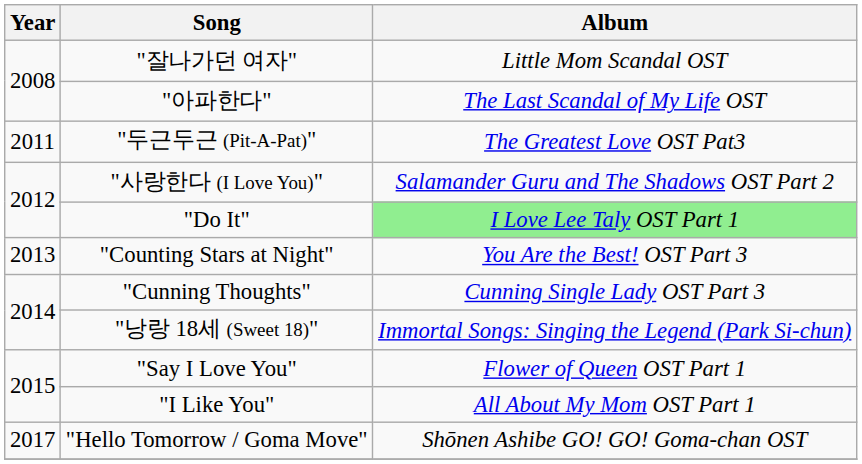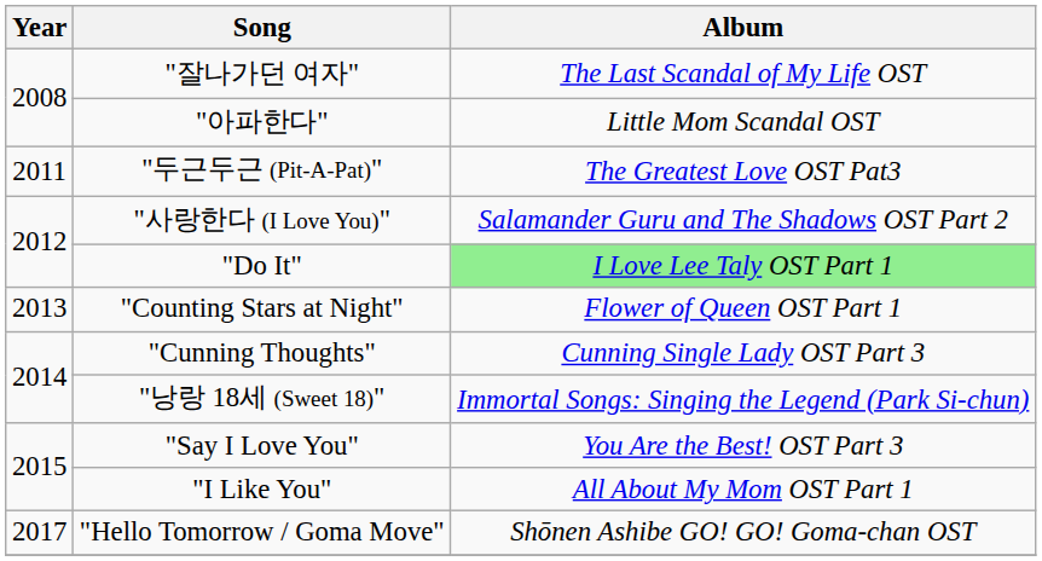 <table class="wikitable plainrowheaders" style="text-align:center;">
 <tr>
 <th>Year</th>
 <th>Song</th>
 <th>Album</th>
 </tr>
 <tr>
 <td rowspan="2">2008</td>
 <td>"잘나가던 여자"</td>
-<td><em>Little Mom Scandal OST</em></td>
+<td><em><a href='#'>The Last Scandal of My Life</a> OST</em></td>
 </tr>
 <tr>
 <td>"아파한다"</td>
-<td><em><a href='#'>The Last Scandal of My Life</a> OST</em></td>
+<td><em>Little Mom Scandal OST</em></td>
 </tr>
 <tr>
 <td rowspan="1">2011</td>
 <td>"두근두근 <small>(Pit-A-Pat)</small>"</td>
 <td><em><a href='#'>The Greatest Love</a> OST Pat3</em></td>
 </tr>
 <tr>
 <td rowspan="2">2012</td>
 <td>"사랑한다 <small>(I Love You)</small>"</td>
 <td><em><a href='#'>Salamander Guru and The Shadows</a> OST Part 2</em></td>
 </tr>
 <tr>
 <td>"Do It"</td>
 <td style="background: lightgreen;"><em><a href='#'>I Love Lee Taly</a> OST Part 1</em></td>
 </tr>
 <tr>
 <td>2013</td>
 <td>"Counting Stars at Night"</td>
-<td><em><a href='#'>You Are the Best!</a> OST Part 3</em></td>
+<td><em><a href='#'>Flower of Queen</a> OST Part 1</em></td>
 </tr>
 <tr>
 <td rowspan="2">2014</td>
 <td>"Cunning Thoughts"</td>
 <td><em><a href='#'>Cunning Single Lady</a> OST Part 3</em></td>
 </tr>
 <tr>
 <td>"낭랑 18세 <small>(Sweet 18)</small>"</td>
 <td><em><a href='#'>Immortal Songs: Singing the Legend (Park Si-chun)</a></em></td>
 </tr>
 <tr>
 <td rowspan="2">2015</td>
 <td>"Say I Love You"</td>
-<td><em><a href='#'>Flower of Queen</a> OST Part 1</em></td>
+<td><em><a href='#'>You Are the Best!</a> OST Part 3</em></td>
 </tr>
 <tr>
 <td>"I Like You"</td>
 <td><em><a href='#'>All About My Mom</a> OST Part 1</em></td>
 </tr>
 <tr>
 <td>2017</td>
 <td>"Hello Tomorrow / Goma Move"</td>
 <td><em>Shōnen Ashibe GO! GO! Goma-chan OST</em></td>
 </tr>
 <tr>
 </tr>
 </table>
